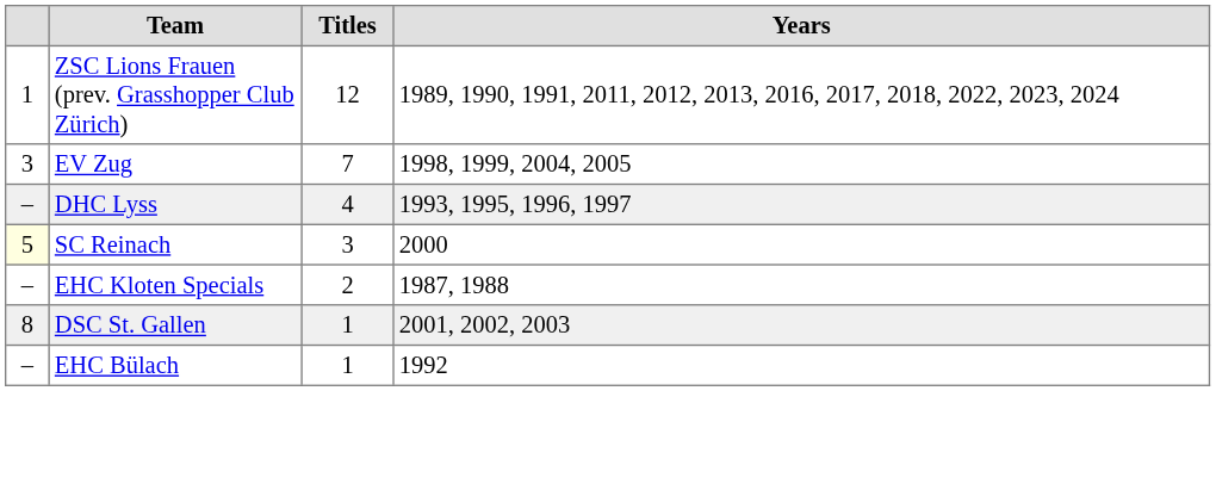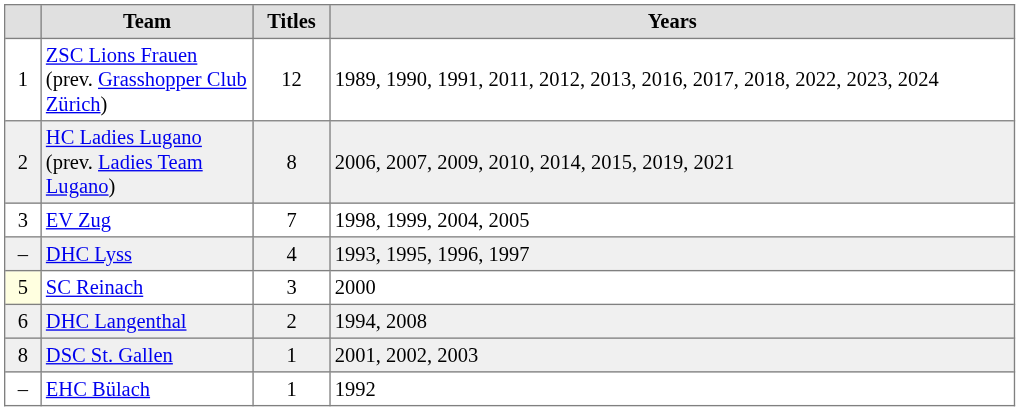 <table cellpadding="3" cellspacing="0" border="1" style="font-size: 95%; text-align: left; border: gray solid 1px; border-collapse: collapse;">
 <tr bgcolor="#e0e0e0" align="center">
 <th scope="col" width=20></th>
 <th scope="col" width=150>Team</th>
 <th scope="col" width=50>Titles</th>
 <th scope="col" width=500>Years</th>
 </tr>
 <tr>
 <td align="center">1</td>
 <td><a href='#'>ZSC Lions Frauen</a> (prev. <a href='#'>Grasshopper Club Zürich</a>)</td>
 <td align="center">12</td>
 <td>1989, 1990, 1991, 2011, 2012, 2013, 2016, 2017, 2018, 2022, 2023, 2024</td>
+</tr>
+<tr bgcolor="#f0f0f0">
+<td align="center">2</td>
+<td><a href='#'>HC Ladies Lugano</a> (prev.  <a href='#'>Ladies Team Lugano</a>)</td>
+<td align="center">8</td>
+<td>2006, 2007, 2009, 2010, 2014, 2015, 2019, 2021</td>
 </tr>
 <tr>
 <td align="center">3</td>
 <td><a href='#'>EV Zug</a></td>
 <td align="center">7</td>
 <td>1998, 1999, 2004, 2005</td>
 </tr>
 <tr bgcolor="#f0f0f0">
 <td align="center">–</td>
 <td><a href='#'>DHC Lyss</a></td>
 <td align="center">4</td>
 <td>1993, 1995, 1996, 1997</td>
 </tr>
 <tr>
 <td align="center" style="background: lightyellow;">5</td>
 <td><a href='#'>SC Reinach</a></td>
 <td align="center">3</td>
 <td>2000</td>
 </tr>
-<tr>
-<td align="center">–</td>
-<td><a href='#'>EHC Kloten Specials</a></td>
+<tr bgcolor="#f0f0f0">
+<td align="center">6</td>
+<td><a href='#'>DHC Langenthal</a></td>
 <td align="center">2</td>
-<td>1987, 1988</td>
+<td>1994, 2008</td>
 </tr>
 <tr bgcolor="#f0f0f0">
 <td align="center">8</td>
 <td><a href='#'>DSC St. Gallen</a></td>
 <td align="center">1</td>
 <td>2001, 2002, 2003</td>
 </tr>
 <tr>
 <td align="center">–</td>
 <td><a href='#'>EHC Bülach</a></td>
 <td align="center">1</td>
 <td>1992</td>
 </tr>
 </table>
